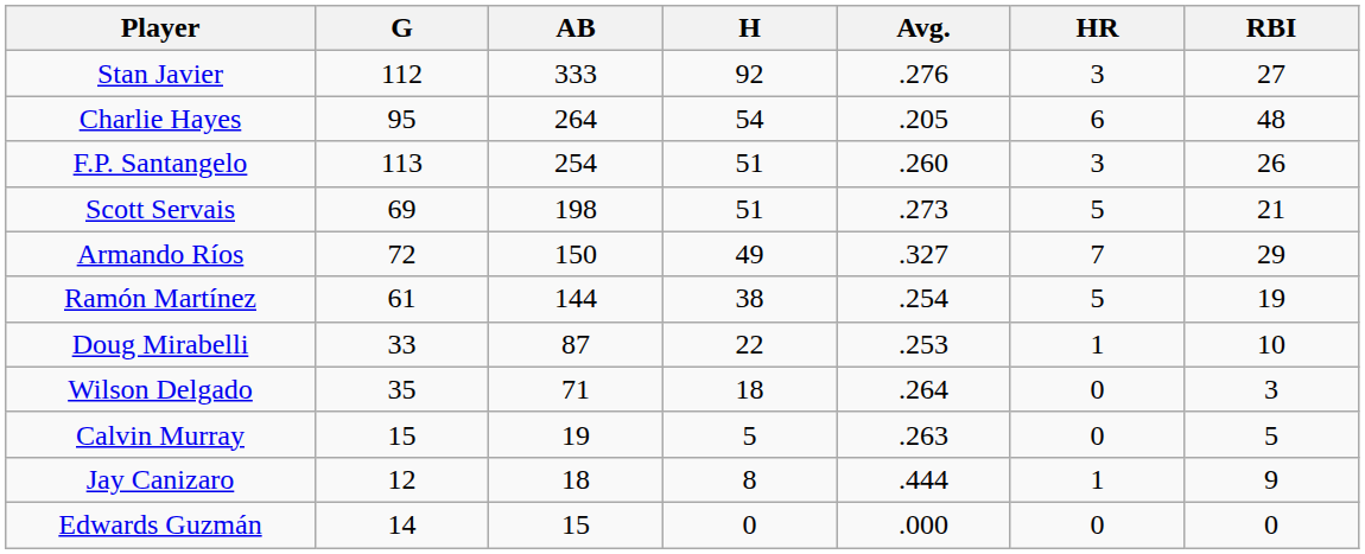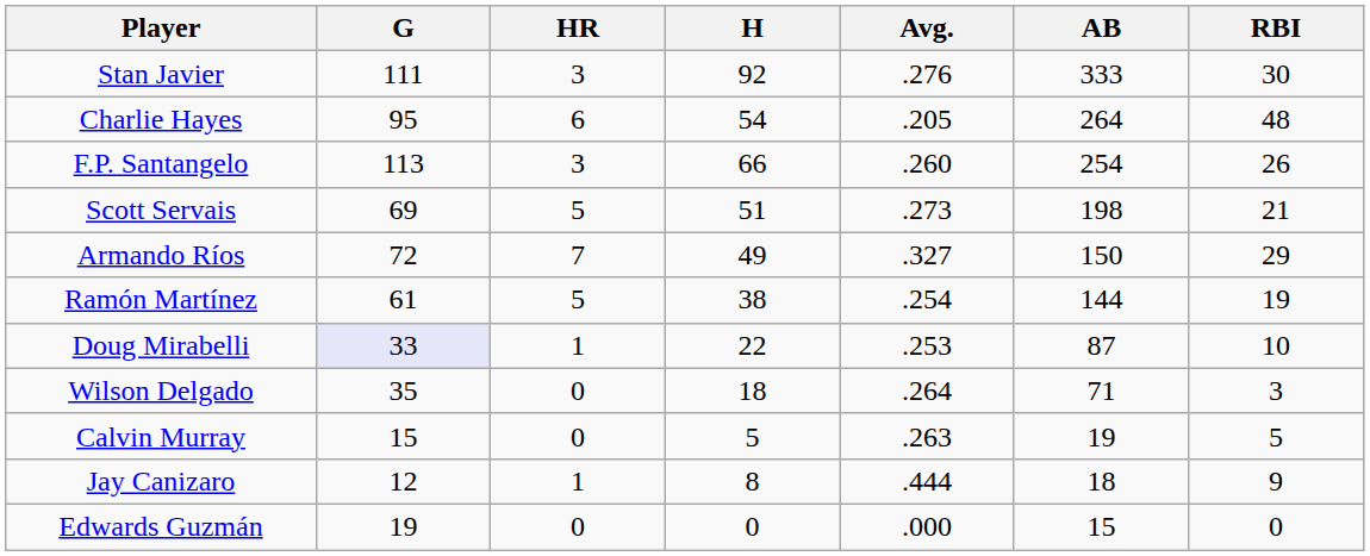 <table class="wikitable sortable">
 <tr>
 <th bgcolor="#DDDDFF" width="16%">Player</th>
 <th bgcolor="#DDDDFF" width="9%">G</th>
-<th bgcolor="#DDDDFF" width="9%">AB</th>
+<th bgcolor="#DDDDFF" width="9%">HR</th>
 <th bgcolor="#DDDDFF" width="9%">H</th>
 <th bgcolor="#DDDDFF" width="9%">Avg.</th>
-<th bgcolor="#DDDDFF" width="9%">HR</th>
+<th bgcolor="#DDDDFF" width="9%">AB</th>
 <th bgcolor="#DDDDFF" width="9%">RBI</th>
 </tr>
 <tr align=center>
 <td><a href='#'>Stan Javier</a></td>
-<td>112</td>
-<td>333</td>
+<td>111</td>
+<td>3</td>
 <td>92</td>
 <td>.276</td>
-<td>3</td>
-<td>27</td>
+<td>333</td>
+<td>30</td>
 </tr>
 <tr align=center>
 <td><a href='#'>Charlie Hayes</a></td>
 <td>95</td>
-<td>264</td>
+<td>6</td>
 <td>54</td>
 <td>.205</td>
-<td>6</td>
+<td>264</td>
 <td>48</td>
 </tr>
 <tr align=center>
 <td><a href='#'>F.P. Santangelo</a></td>
 <td>113</td>
+<td>3</td>
+<td>66</td>
+<td>.260</td>
 <td>254</td>
-<td>51</td>
-<td>.260</td>
-<td>3</td>
 <td>26</td>
 </tr>
 <tr align=center>
 <td><a href='#'>Scott Servais</a></td>
 <td>69</td>
-<td>198</td>
+<td>5</td>
 <td>51</td>
 <td>.273</td>
-<td>5</td>
+<td>198</td>
 <td>21</td>
 </tr>
 <tr align=center>
 <td><a href='#'>Armando Ríos</a></td>
 <td>72</td>
-<td>150</td>
+<td>7</td>
 <td>49</td>
 <td>.327</td>
-<td>7</td>
+<td>150</td>
 <td>29</td>
 </tr>
 <tr align=center>
 <td><a href='#'>Ramón Martínez</a></td>
 <td>61</td>
-<td>144</td>
+<td>5</td>
 <td>38</td>
 <td>.254</td>
-<td>5</td>
+<td>144</td>
 <td>19</td>
 </tr>
 <tr align=center>
 <td><a href='#'>Doug Mirabelli</a></td>
-<td>33</td>
-<td>87</td>
+<td style="background: lavender;">33</td>
+<td>1</td>
 <td>22</td>
 <td>.253</td>
-<td>1</td>
+<td>87</td>
 <td>10</td>
 </tr>
 <tr align=center>
 <td><a href='#'>Wilson Delgado</a></td>
 <td>35</td>
-<td>71</td>
+<td>0</td>
 <td>18</td>
 <td>.264</td>
-<td>0</td>
+<td>71</td>
 <td>3</td>
 </tr>
 <tr align=center>
 <td><a href='#'>Calvin Murray</a></td>
 <td>15</td>
-<td>19</td>
+<td>0</td>
 <td>5</td>
 <td>.263</td>
-<td>0</td>
+<td>19</td>
 <td>5</td>
 </tr>
 <tr align=center>
 <td><a href='#'>Jay Canizaro</a></td>
 <td>12</td>
-<td>18</td>
+<td>1</td>
 <td>8</td>
 <td>.444</td>
-<td>1</td>
+<td>18</td>
 <td>9</td>
 </tr>
 <tr align=center>
 <td><a href='#'>Edwards Guzmán</a></td>
-<td>14</td>
-<td>15</td>
+<td>19</td>
+<td>0</td>
 <td>0</td>
 <td>.000</td>
-<td>0</td>
+<td>15</td>
 <td>0</td>
 </tr>
 </table>
